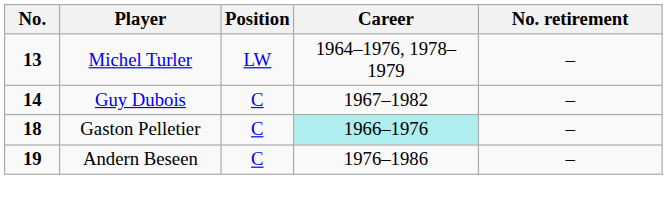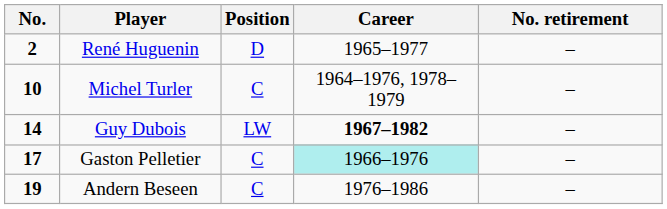 <table class="wikitable sortable" style="text-align:center">
 <tr>
 <th width=40px>No.</th>
 <th width=130px>Player</th>
 <th width=40px>Position</th>
 <th width=150px>Career</th>
 <th width=150px>No. retirement</th>
 </tr>
 <tr>
-<td><strong>13</strong></td>
+<td><strong>2</strong></td>
+<td><a href='#'>René Huguenin</a></td>
+<td><a href='#'>D</a></td>
+<td>1965–1977</td>
+<td>–</td>
+</tr>
+<tr>
+<td><strong>10</strong></td>
 <td><a href='#'>Michel Turler</a></td>
-<td><a href='#'>LW</a></td>
+<td><a href='#'>C</a></td>
 <td>1964–1976, 1978–1979</td>
 <td>–</td>
 </tr>
 <tr>
 <td><strong>14</strong></td>
 <td><a href='#'>Guy Dubois</a></td>
-<td><a href='#'>C</a></td>
-<td>1967–1982</td>
+<td><a href='#'>LW</a></td>
+<td><strong>1967–1982</strong></td>
 <td>–</td>
 </tr>
 <tr>
-<td><strong>18</strong></td>
+<td><strong>17</strong></td>
 <td>Gaston Pelletier</td>
 <td><a href='#'>C</a></td>
 <td style="background: paleturquoise;">1966–1976</td>
 <td>–</td>
 </tr>
 <tr>
 <td><strong>19</strong></td>
 <td>Andern Beseen</td>
 <td><a href='#'>C</a></td>
 <td>1976–1986</td>
 <td>–</td>
 </tr>
 </table>
